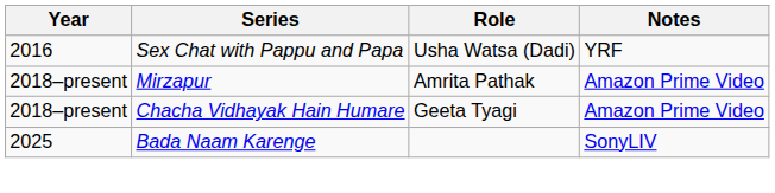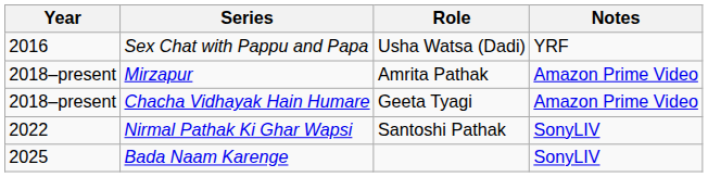 <table class=wikitable>
 <tr>
 <th>Year</th>
 <th>Series</th>
 <th>Role</th>
 <th>Notes</th>
 </tr>
 <tr>
 <td>2016</td>
 <td><em>Sex Chat with Pappu and Papa</em></td>
 <td>Usha Watsa (Dadi)</td>
 <td>YRF</td>
 </tr>
 <tr>
 <td>2018–present</td>
 <td><em><a href='#'>Mirzapur</a></em></td>
 <td>Amrita Pathak</td>
 <td><a href='#'>Amazon Prime Video</a></td>
 </tr>
 <tr>
 <td>2018–present</td>
 <td><em><a href='#'>Chacha Vidhayak Hain Humare</a></em></td>
 <td>Geeta Tyagi</td>
 <td><a href='#'>Amazon Prime Video</a></td>
 </tr>
 <tr>
+<td>2022</td>
+<td><em><a href='#'>Nirmal Pathak Ki Ghar Wapsi</a></em></td>
+<td>Santoshi Pathak</td>
+<td><a href='#'>SonyLIV</a></td>
+</tr>
+<tr>
 <td>2025</td>
 <td><em><a href='#'>Bada Naam Karenge</a></em></td>
 <td></td>
 <td><a href='#'>SonyLIV</a></td>
 </tr>
 </table>
